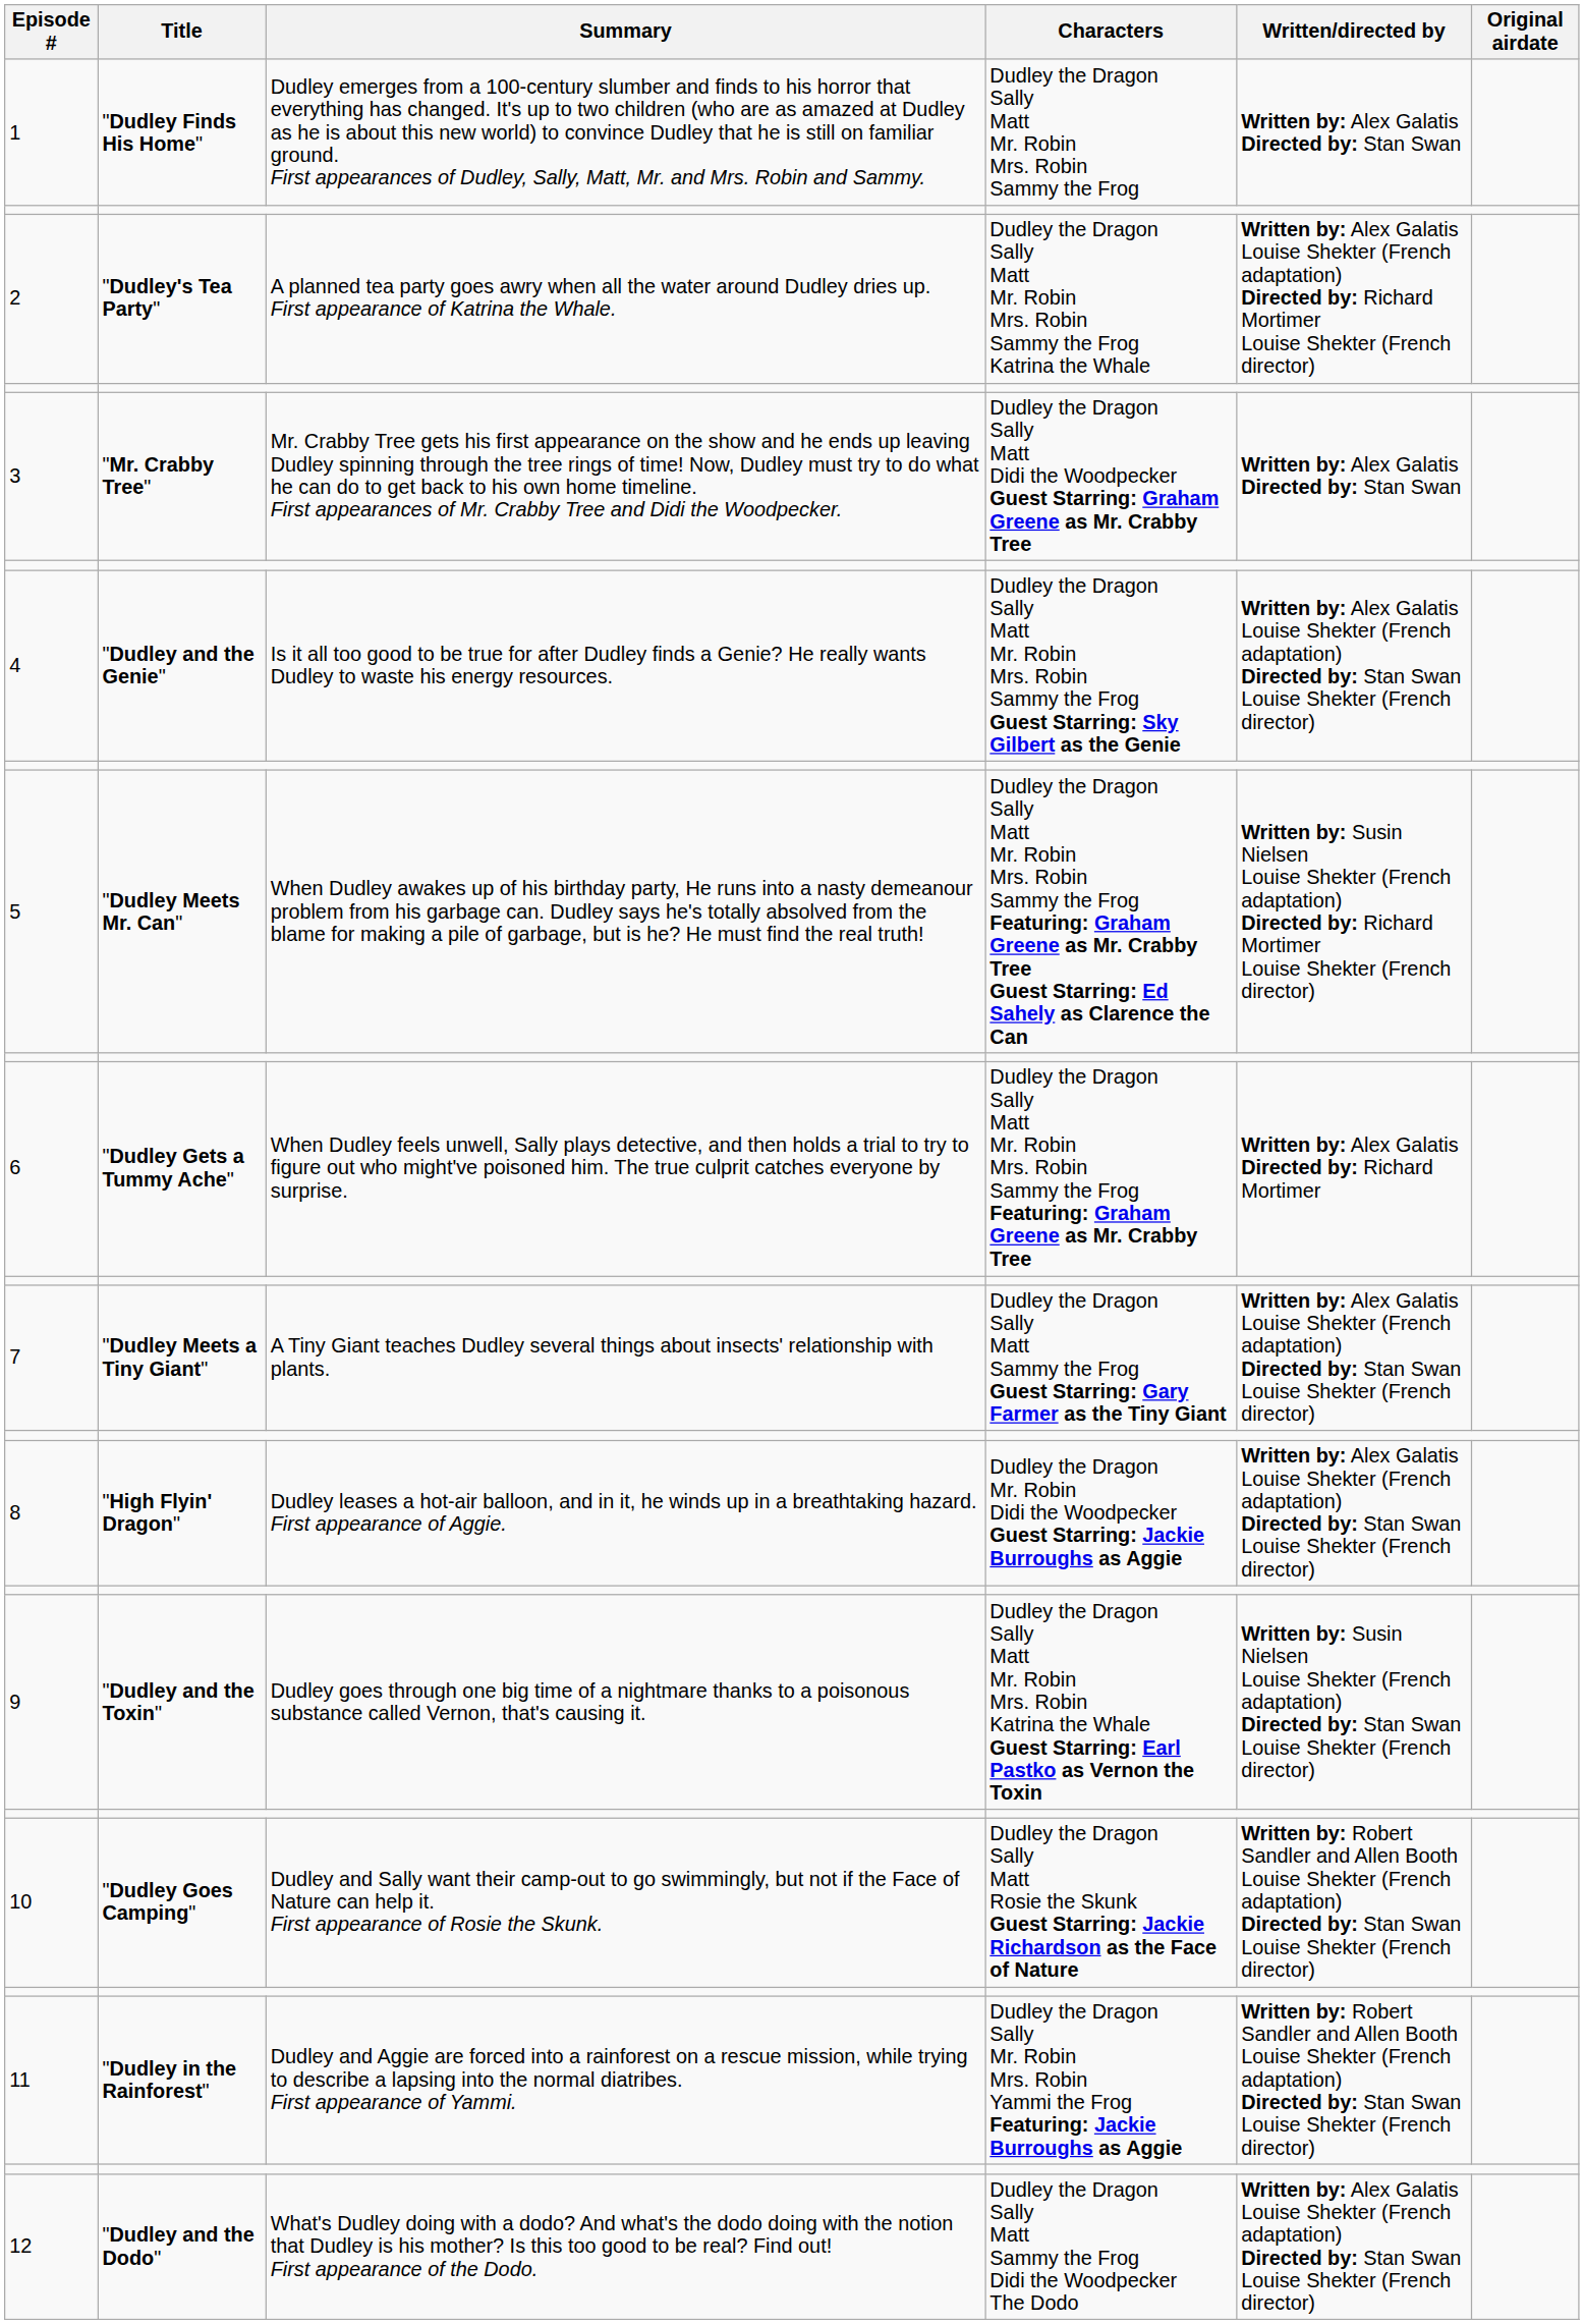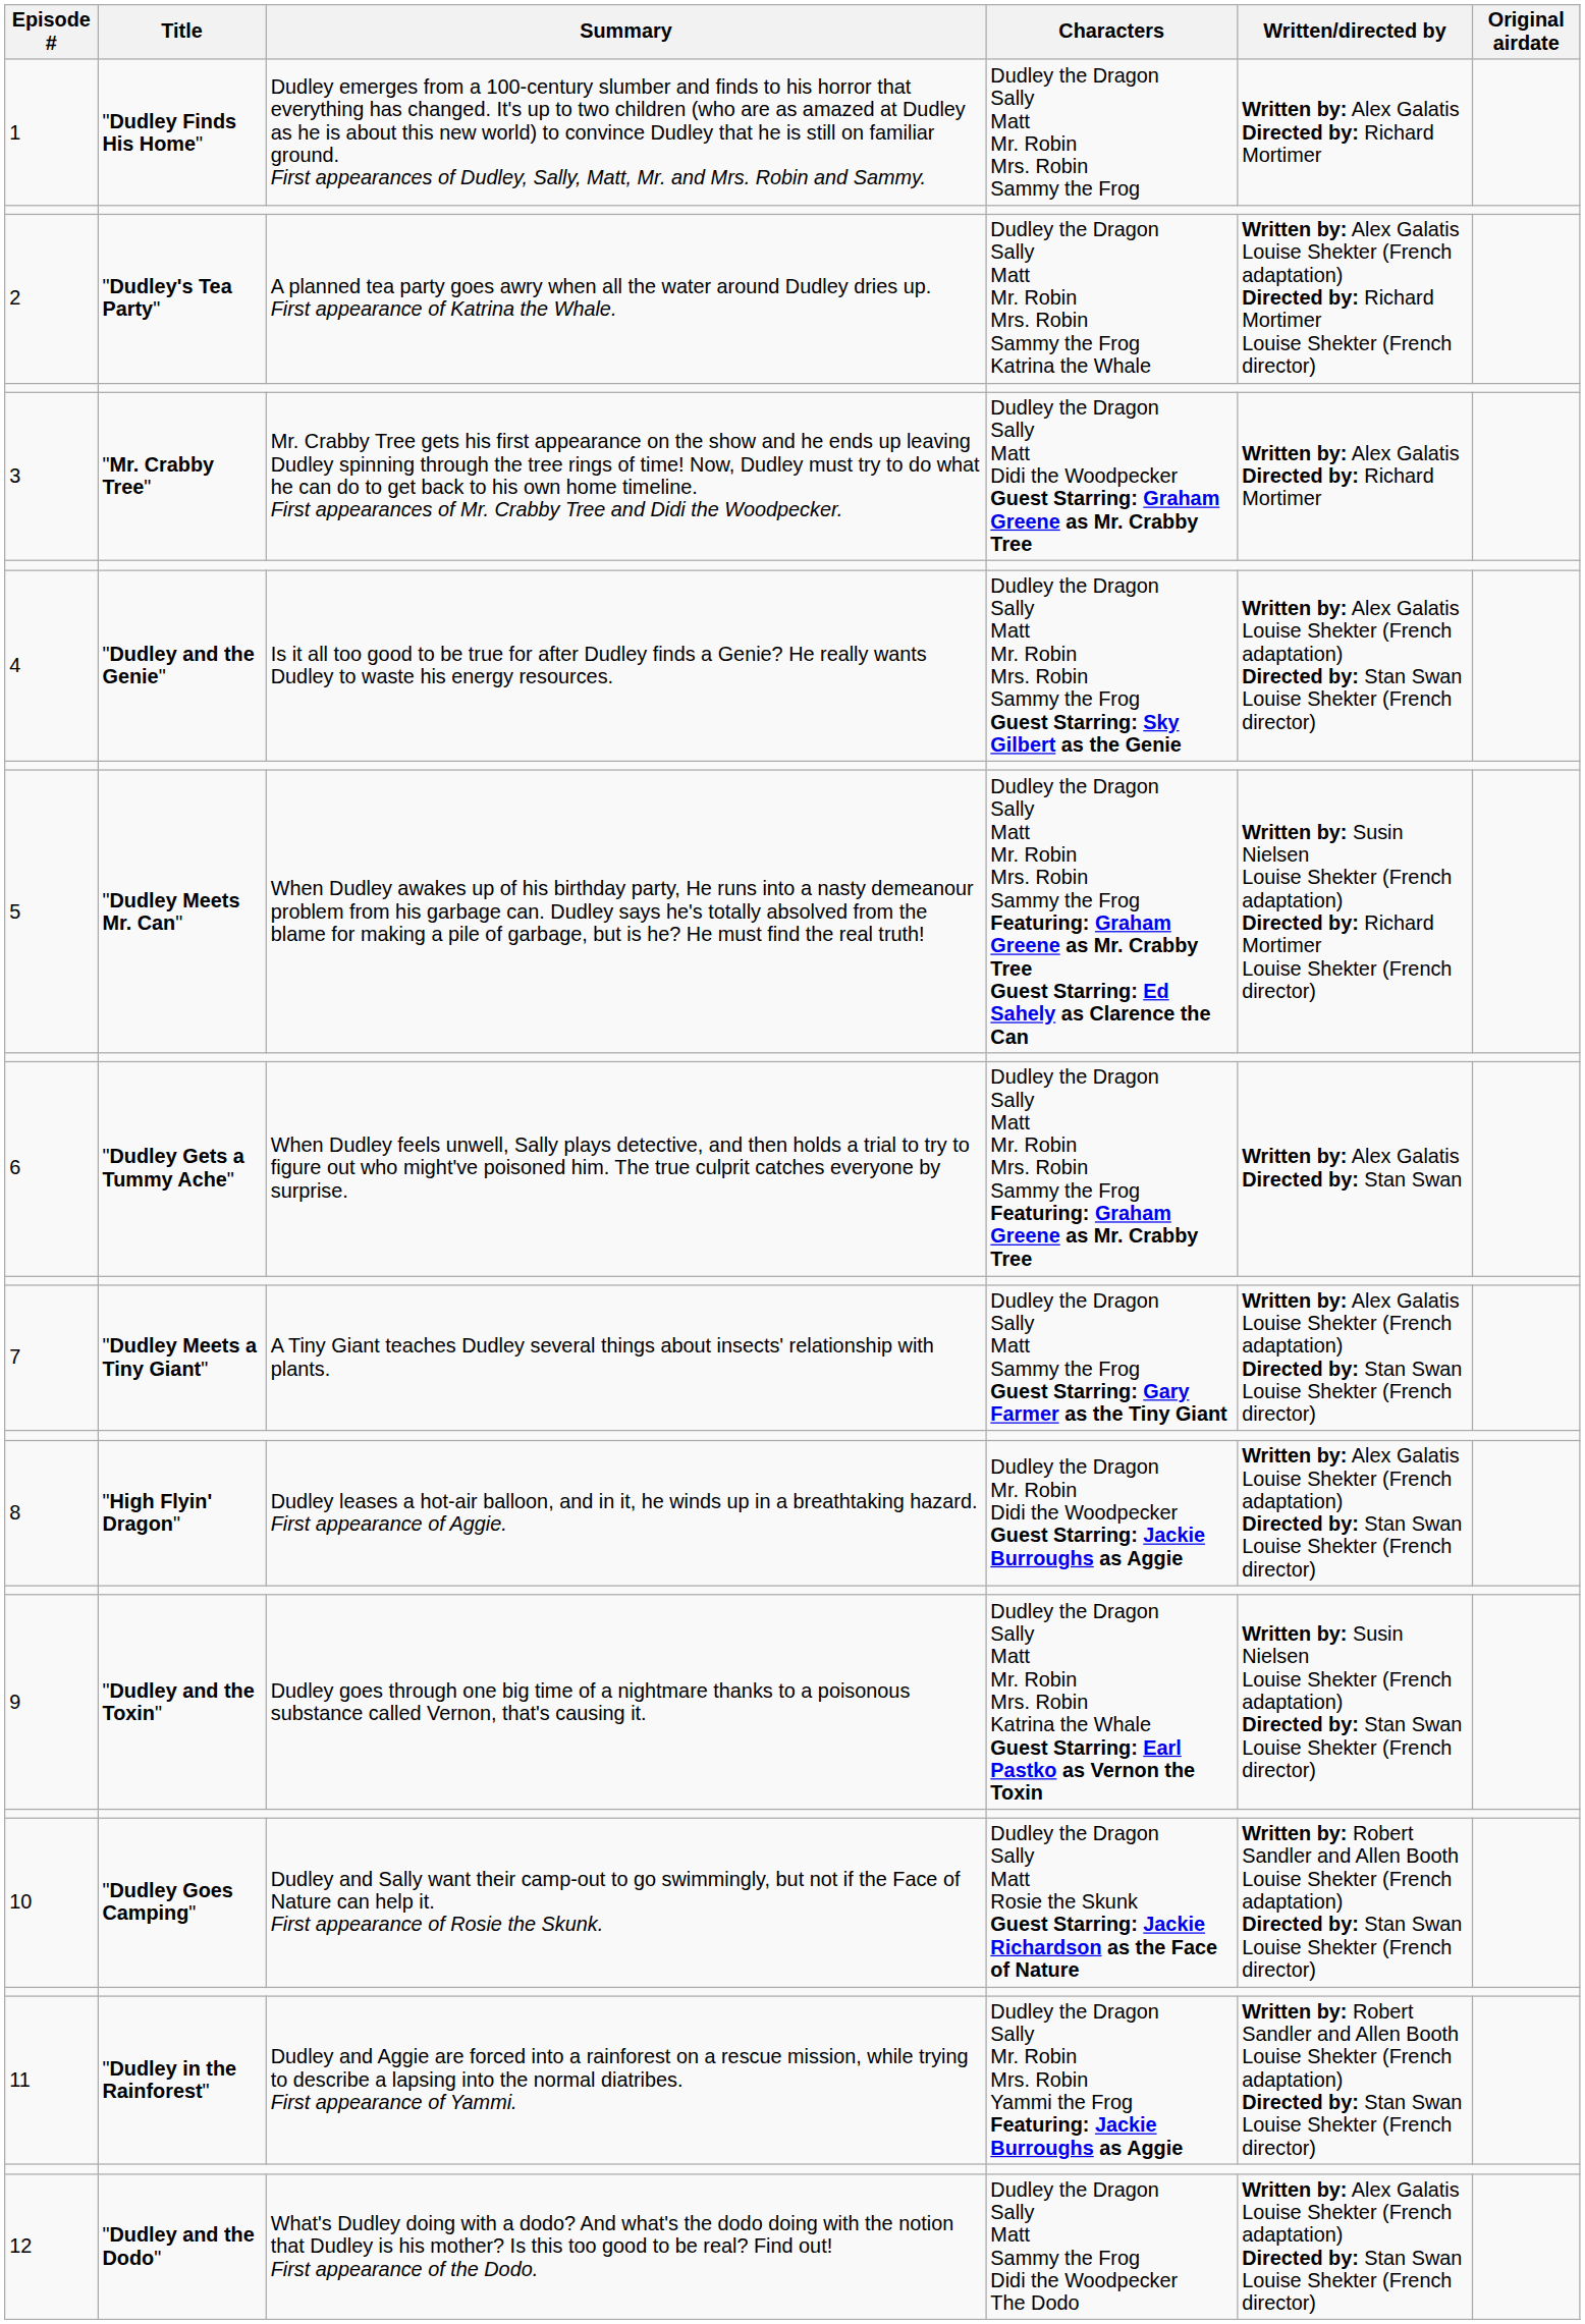 <table class="wikitable">
 <tr>
 <th>Episode #</th>
 <th>Title</th>
 <th>Summary</th>
 <th>Characters</th>
 <th>Written/directed by</th>
 <th>Original airdate</th>
 </tr>
 <tr October 8, 1993>
 <td>1</td>
 <td>"<strong>Dudley Finds His Home</strong>"</td>
 <td>Dudley emerges from a 100-century slumber and finds to his horror that everything has changed. It's up to two children (who are as amazed at Dudley as he is about this new world) to convince Dudley that he is still on familiar ground.<br><em>First appearances of Dudley, Sally, Matt, Mr. and Mrs. Robin and Sammy.</em></td>
 <td>Dudley the Dragon<br>Sally<br>Matt<br>Mr. Robin<br>Mrs. Robin<br>Sammy the Frog</td>
-<td><strong>Written by:</strong> Alex Galatis<br><strong>Directed by:</strong> Stan Swan</td>
+<td><strong>Written by:</strong> Alex Galatis<br><strong>Directed by:</strong> Richard Mortimer</td>
 <td></td>
 </tr>
 <tr>
 <td></td>
 <td colspan="2"></td>
 </tr>
 <tr October 15. 1993>
 <td>2</td>
 <td>"<strong>Dudley's Tea Party</strong>"</td>
 <td>A planned tea party goes awry when all the water around Dudley dries up.<br><em>First appearance of Katrina the Whale.</em></td>
 <td>Dudley the Dragon<br>Sally<br>Matt<br>Mr. Robin<br>Mrs. Robin<br>Sammy the Frog<br>Katrina the Whale</td>
 <td><strong>Written by:</strong> Alex Galatis<br>Louise Shekter (French adaptation)<br><strong>Directed by:</strong> Richard Mortimer<br>Louise Shekter (French director)</td>
 <td></td>
 </tr>
 <tr>
 <td></td>
 <td colspan="2"></td>
 </tr>
 <tr October 22, 1993>
 <td>3</td>
 <td>"<strong>Mr. Crabby Tree</strong>"</td>
 <td>Mr. Crabby Tree gets his first appearance on the show and he ends up leaving Dudley spinning through the tree rings of time! Now, Dudley must try to do what he can do to get back to his own home timeline.<br><em>First appearances of Mr. Crabby Tree and Didi the Woodpecker.</em></td>
 <td>Dudley the Dragon<br>Sally<br>Matt<br>Didi the Woodpecker<br><strong>Guest Starring: <a href='#'>Graham Greene</a> as Mr. Crabby Tree</strong></td>
-<td><strong>Written by:</strong> Alex Galatis<br><strong>Directed by:</strong> Stan Swan</td>
+<td><strong>Written by:</strong> Alex Galatis<br><strong>Directed by:</strong> Richard Mortimer</td>
 <td></td>
 </tr>
 <tr>
 <td></td>
 <td colspan="2"></td>
 </tr>
 <tr October 29, 1993>
 <td>4</td>
 <td>"<strong>Dudley and the Genie</strong>"</td>
 <td>Is it all too good to be true for after Dudley finds a Genie? He really wants Dudley to waste his energy resources.</td>
 <td>Dudley the Dragon<br>Sally<br>Matt<br>Mr. Robin<br>Mrs. Robin<br>Sammy the Frog<br><strong>Guest Starring: <a href='#'>Sky Gilbert</a> as the Genie</strong></td>
 <td><strong>Written by:</strong> Alex Galatis<br>Louise Shekter (French adaptation)<br><strong>Directed by:</strong> Stan Swan<br>Louise Shekter (French director)</td>
 <td></td>
 </tr>
 <tr>
 <td></td>
 <td colspan="2"></td>
 </tr>
 <tr>
 <td>5</td>
 <td>"<strong>Dudley Meets Mr. Can</strong>"</td>
 <td>When Dudley awakes up of his birthday party, He runs into a nasty demeanour problem from his garbage can. Dudley says he's totally absolved from the blame for making a pile of garbage, but is he? He must find the real truth!</td>
 <td>Dudley the Dragon<br>Sally<br>Matt<br>Mr. Robin<br>Mrs. Robin<br>Sammy the Frog<br><strong>Featuring: <a href='#'>Graham Greene</a> as Mr. Crabby Tree</strong><br><strong>Guest Starring: <a href='#'>Ed Sahely</a> as Clarence the Can</strong></td>
 <td><strong>Written by:</strong> Susin Nielsen<br>Louise Shekter (French adaptation)<br><strong>Directed by:</strong> Richard Mortimer<br>Louise Shekter (French director)</td>
 <td></td>
 </tr>
 <tr>
 <td></td>
 <td colspan="2"></td>
 </tr>
 <tr>
 <td>6</td>
 <td>"<strong>Dudley Gets a Tummy Ache</strong>"</td>
 <td>When Dudley feels unwell, Sally plays detective, and then holds a trial to try to figure out who might've poisoned him. The true culprit catches everyone by surprise.</td>
 <td>Dudley the Dragon<br>Sally<br>Matt<br>Mr. Robin<br>Mrs. Robin<br>Sammy the Frog<br><strong>Featuring: <a href='#'>Graham Greene</a> as Mr. Crabby Tree</strong></td>
-<td><strong>Written by:</strong> Alex Galatis<br><strong>Directed by:</strong> Richard Mortimer</td>
+<td><strong>Written by:</strong> Alex Galatis<br><strong>Directed by:</strong> Stan Swan</td>
 <td></td>
 </tr>
 <tr>
 <td></td>
 <td colspan="2"></td>
 </tr>
 <tr>
 <td>7</td>
 <td>"<strong>Dudley Meets a Tiny Giant</strong>"</td>
 <td>A Tiny Giant teaches Dudley several things about insects' relationship with plants.</td>
 <td>Dudley the Dragon<br>Sally<br>Matt<br>Sammy the Frog<br><strong>Guest Starring: <a href='#'>Gary Farmer</a> as the Tiny Giant</strong></td>
 <td><strong>Written by:</strong> Alex Galatis<br>Louise Shekter (French adaptation)<br><strong>Directed by:</strong> Stan Swan<br>Louise Shekter (French director)</td>
 <td></td>
 </tr>
 <tr>
 <td></td>
 <td colspan="2"></td>
 </tr>
 <tr>
 <td>8</td>
 <td>"<strong>High Flyin' Dragon</strong>"</td>
 <td>Dudley leases a hot-air balloon, and in it, he winds up in a breathtaking hazard.<br><em>First appearance of Aggie.</em></td>
 <td>Dudley the Dragon<br>Mr. Robin<br>Didi the Woodpecker<br><strong>Guest Starring: <a href='#'>Jackie Burroughs</a> as Aggie</strong></td>
 <td><strong>Written by:</strong> Alex Galatis<br>Louise Shekter (French adaptation)<br><strong>Directed by:</strong> Stan Swan<br>Louise Shekter (French director)</td>
 <td></td>
 </tr>
 <tr>
 <td></td>
 <td colspan="2"></td>
 </tr>
 <tr>
 <td>9</td>
 <td>"<strong>Dudley and the Toxin</strong>"</td>
 <td>Dudley goes through one big time of a nightmare thanks to a poisonous substance called Vernon, that's causing it.</td>
 <td>Dudley the Dragon<br>Sally<br>Matt<br>Mr. Robin<br>Mrs. Robin<br>Katrina the Whale<br><strong>Guest Starring: <a href='#'>Earl Pastko</a> as Vernon the Toxin</strong></td>
 <td><strong>Written by:</strong> Susin Nielsen<br>Louise Shekter (French adaptation)<br><strong>Directed by:</strong> Stan Swan<br>Louise Shekter (French director)</td>
 <td></td>
 </tr>
 <tr>
 <td></td>
 <td colspan="2"></td>
 </tr>
 <tr>
 <td>10</td>
 <td>"<strong>Dudley Goes Camping</strong>"</td>
 <td>Dudley and Sally want their camp-out to go swimmingly, but not if the Face of Nature can help it.<br><em>First appearance of Rosie the Skunk.</em></td>
 <td>Dudley the Dragon<br>Sally<br>Matt<br>Rosie the Skunk<br><strong>Guest Starring: <a href='#'>Jackie Richardson</a> as the Face of Nature</strong></td>
 <td><strong>Written by:</strong> Robert Sandler and Allen Booth<br>Louise Shekter (French adaptation)<br><strong>Directed by:</strong> Stan Swan<br>Louise Shekter (French director)</td>
 <td></td>
 </tr>
 <tr>
 <td></td>
 <td colspan="2"></td>
 </tr>
 <tr>
 <td>11</td>
 <td>"<strong>Dudley in the Rainforest</strong>"</td>
 <td>Dudley and Aggie are forced into a rainforest on a rescue mission, while trying to describe a lapsing into the normal diatribes.<br><em>First appearance of Yammi.</em></td>
 <td>Dudley the Dragon<br>Sally<br>Mr. Robin<br>Mrs. Robin<br>Yammi the Frog<br><strong>Featuring: <a href='#'>Jackie Burroughs</a> as Aggie</strong></td>
 <td><strong>Written by:</strong> Robert Sandler and Allen Booth<br>Louise Shekter (French adaptation)<br><strong>Directed by:</strong> Stan Swan<br>Louise Shekter (French director)</td>
 <td></td>
 </tr>
 <tr>
 <td></td>
 <td colspan="2"></td>
 </tr>
 <tr>
 <td>12</td>
 <td>"<strong>Dudley and the Dodo</strong>"</td>
 <td>What's Dudley doing with a dodo? And what's the dodo doing with the notion that Dudley is his mother? Is this too good to be real? Find out!<br><em>First appearance of the Dodo.</em></td>
 <td>Dudley the Dragon<br>Sally<br>Matt<br>Sammy the Frog<br>Didi the Woodpecker<br>The Dodo</td>
 <td><strong>Written by:</strong> Alex Galatis<br>Louise Shekter (French adaptation)<br><strong>Directed by:</strong> Stan Swan<br>Louise Shekter (French director)</td>
 <td></td>
 </tr>
 <tr>
 </tr>
 </table>
